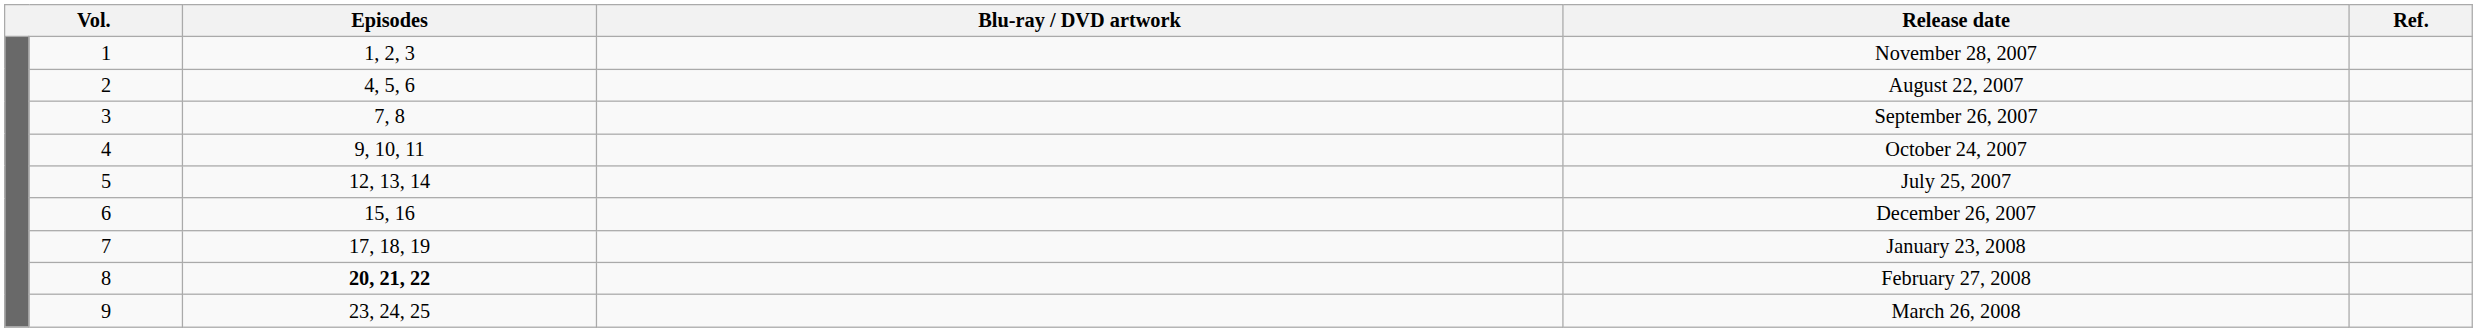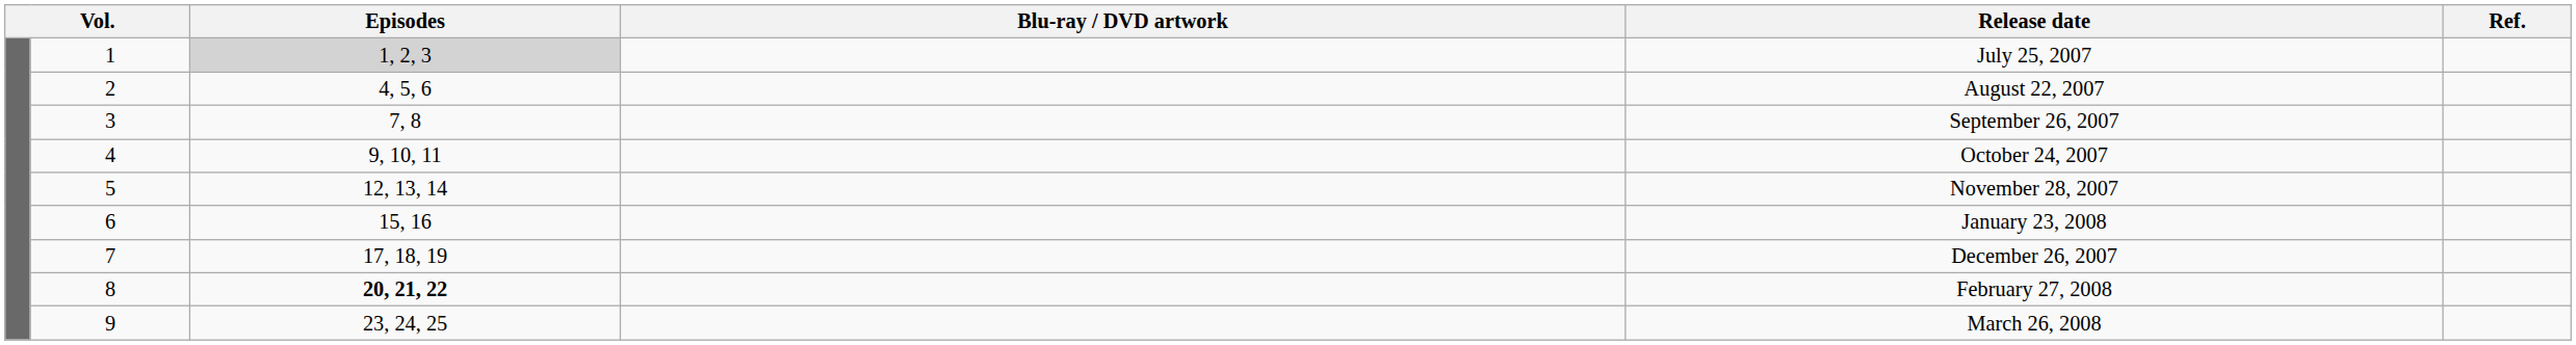 <table class="wikitable" style="text-align: center; width: 98%;">
 <tr>
 <th colspan="2">Vol.</th>
 <th>Episodes</th>
 <th>Blu-ray / DVD artwork</th>
 <th>Release date</th>
 <th width="5%">Ref.</th>
 </tr>
 <tr>
 <td rowspan="10" width="1%" style="background: DimGray;"></td>
 <td>1</td>
-<td>1, 2, 3</td>
+<td style="background: lightgrey;">1, 2, 3</td>
 <td></td>
-<td>November 28, 2007</td>
+<td>July 25, 2007</td>
 <td></td>
 </tr>
 <tr>
 <td>2</td>
 <td>4, 5, 6</td>
 <td></td>
 <td>August 22, 2007</td>
 <td></td>
 </tr>
 <tr>
 <td>3</td>
 <td>7, 8</td>
 <td></td>
 <td>September 26, 2007</td>
 <td></td>
 </tr>
 <tr>
 <td>4</td>
 <td>9, 10, 11</td>
 <td></td>
 <td>October 24, 2007</td>
 <td></td>
 </tr>
 <tr>
 <td>5</td>
 <td>12, 13, 14</td>
 <td></td>
-<td>July 25, 2007</td>
+<td>November 28, 2007</td>
 <td></td>
 </tr>
 <tr>
 <td>6</td>
 <td>15, 16</td>
 <td></td>
-<td>December 26, 2007</td>
+<td>January 23, 2008</td>
 <td></td>
 </tr>
 <tr>
 <td>7</td>
 <td>17, 18, 19</td>
 <td></td>
-<td>January 23, 2008</td>
+<td>December 26, 2007</td>
 <td></td>
 </tr>
 <tr>
 <td>8</td>
 <td><strong>20, 21, 22</strong></td>
 <td></td>
 <td>February 27, 2008</td>
 <td></td>
 </tr>
 <tr>
 <td>9</td>
 <td>23, 24, 25</td>
 <td></td>
 <td>March 26, 2008</td>
 <td></td>
 </tr>
 </table>
